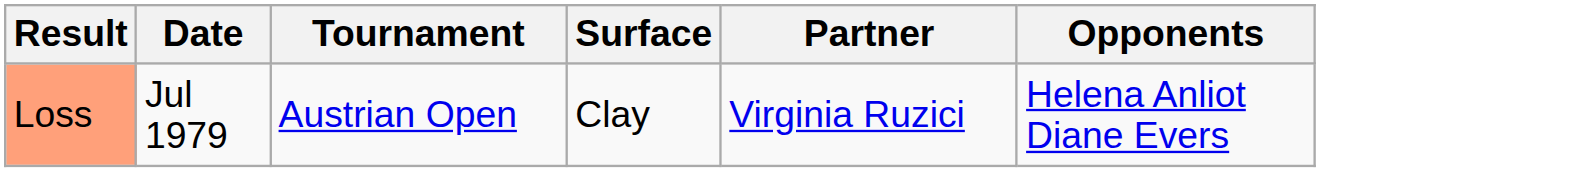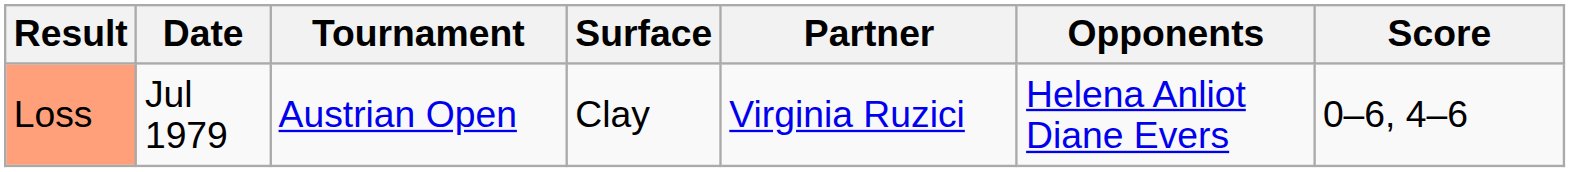 <table class="sortable wikitable">
 <tr>
 <th style="width:40px">Result</th>
 <th style="width:50px">Date</th>
 <th style="width:120px">Tournament</th>
 <th style="width:50px">Surface</th>
 <th style="width:120px">Partner</th>
 <th style="width:120px">Opponents</th>
+<th style="width:100px" class="unsortable">Score</th>
 </tr>
 <tr>
 <td style="background:#ffa07a;">Loss</td>
 <td>Jul 1979</td>
 <td><a href='#'>Austrian Open</a></td>
 <td>Clay</td>
 <td> <a href='#'>Virginia Ruzici</a></td>
 <td> <a href='#'>Helena Anliot</a> <br>  <a href='#'>Diane Evers</a></td>
+<td>0–6, 4–6</td>
 </tr>
 </table>
